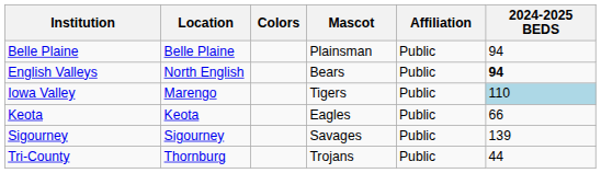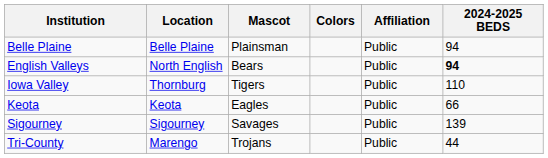 <table class="wikitable">
 <tr>
 <th scope="col" style="width: 180px;">Institution</th>
 <th scope="col" style="width: 100px;">Location</th>
+<th scope="col" style="width: 100px;">Mascot</th>
 <th scope="col" style="width: 60px;">Colors</th>
-<th scope="col" style="width: 100px;">Mascot</th>
 <th scope="col" style="width: 100px;">Affiliation</th>
 <th scope="col" style="width: 125px;">2024-2025 BEDS</th>
 </tr>
 <tr>
 <td><a href='#'>Belle Plaine</a></td>
 <td><a href='#'>Belle Plaine</a></td>
+<td>Plainsman</td>
 <td> </td>
-<td>Plainsman</td>
 <td>Public</td>
 <td>94</td>
 </tr>
 <tr>
 <td><a href='#'>English Valleys</a></td>
 <td><a href='#'>North English</a></td>
+<td>Bears</td>
 <td> </td>
-<td>Bears</td>
 <td>Public</td>
 <td><strong>94</strong></td>
 </tr>
 <tr>
 <td><a href='#'>Iowa Valley</a></td>
-<td><a href='#'>Marengo</a></td>
+<td><a href='#'>Thornburg</a></td>
+<td>Tigers</td>
 <td> </td>
-<td>Tigers</td>
 <td>Public</td>
-<td style="background: lightblue;">110</td>
+<td>110</td>
 </tr>
 <tr>
 <td><a href='#'>Keota</a></td>
 <td><a href='#'>Keota</a></td>
+<td>Eagles</td>
 <td> </td>
-<td>Eagles</td>
 <td>Public</td>
 <td>66</td>
 </tr>
 <tr>
 <td><a href='#'>Sigourney</a></td>
 <td><a href='#'>Sigourney</a></td>
+<td>Savages</td>
 <td> </td>
-<td>Savages</td>
 <td>Public</td>
 <td>139</td>
 </tr>
 <tr>
 <td><a href='#'>Tri-County</a></td>
-<td><a href='#'>Thornburg</a></td>
+<td><a href='#'>Marengo</a></td>
+<td>Trojans</td>
 <td> </td>
-<td>Trojans</td>
 <td>Public</td>
 <td>44</td>
 </tr>
 </table>
